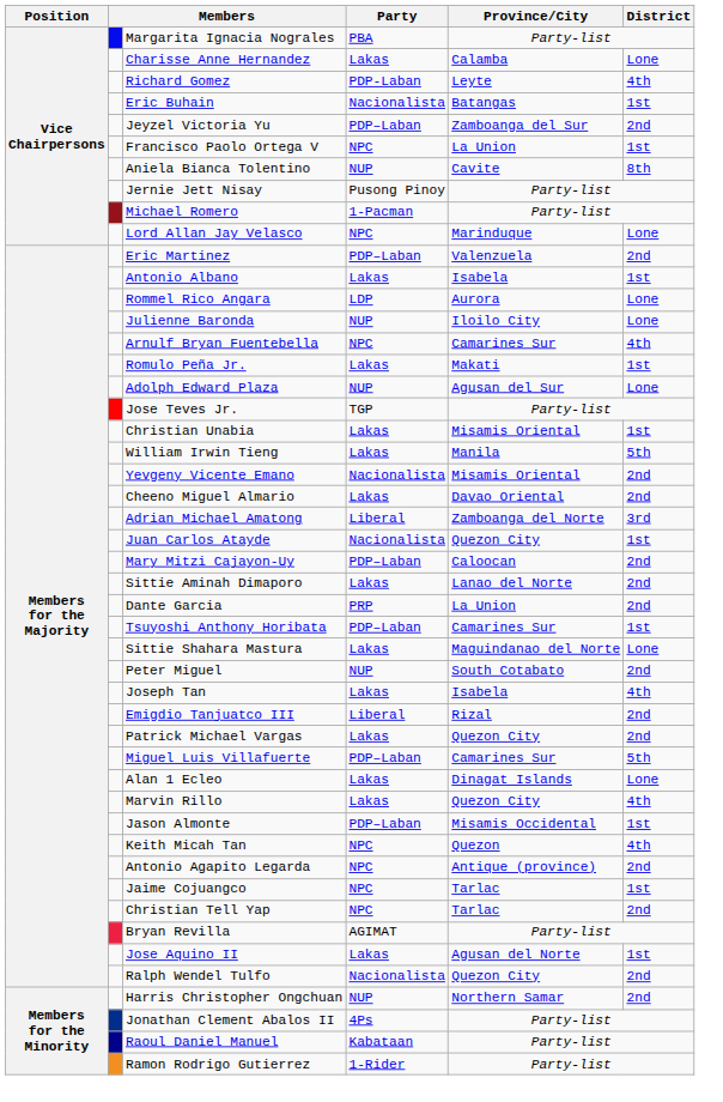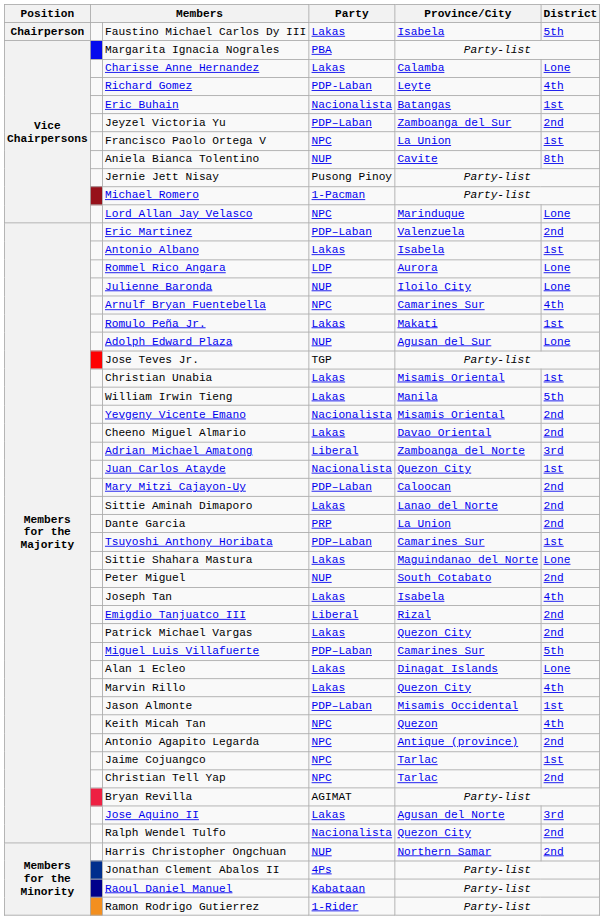 <table class="wikitable" style="font-size: 100%;">
 <tr>
 <th>Position</th>
 <th colspan="2">Members</th>
 <th>Party</th>
 <th>Province/City</th>
 <th>District</th>
+</tr>
+<tr>
+<th>Chairperson</th>
+<td></td>
+<td>Faustino Michael Carlos Dy III</td>
+<td><a href='#'>Lakas</a></td>
+<td><a href='#'>Isabela</a></td>
+<td><a href='#'>5th</a></td>
 </tr>
 <tr>
 <th rowspan="10">Vice<br>Chairpersons</th>
 <td bgcolor=#040BED> </td>
 <td>Margarita Ignacia Nograles</td>
 <td><a href='#'>PBA</a></td>
 <td align="center" colspan="2"><em>Party-list</em></td>
 </tr>
 <tr>
 <td></td>
 <td><a href='#'>Charisse Anne Hernandez</a></td>
 <td><a href='#'>Lakas</a></td>
 <td><a href='#'>Calamba</a></td>
 <td><a href='#'>Lone</a></td>
 </tr>
 <tr>
 <td></td>
 <td><a href='#'>Richard Gomez</a></td>
 <td><a href='#'>PDP-Laban</a></td>
 <td><a href='#'>Leyte</a></td>
 <td><a href='#'>4th</a></td>
 </tr>
 <tr>
 <td></td>
 <td><a href='#'>Eric Buhain</a></td>
 <td><a href='#'>Nacionalista</a></td>
 <td><a href='#'>Batangas</a></td>
 <td><a href='#'>1st</a></td>
 </tr>
 <tr>
 <td></td>
 <td>Jeyzel Victoria Yu</td>
 <td><a href='#'>PDP–Laban</a></td>
 <td><a href='#'>Zamboanga del Sur</a></td>
 <td><a href='#'>2nd</a></td>
 </tr>
 <tr>
 <td></td>
 <td>Francisco Paolo Ortega V</td>
 <td><a href='#'>NPC</a></td>
 <td><a href='#'>La Union</a></td>
 <td><a href='#'>1st</a></td>
 </tr>
 <tr>
 <td></td>
 <td>Aniela Bianca Tolentino</td>
 <td><a href='#'>NUP</a></td>
 <td><a href='#'>Cavite</a></td>
 <td><a href='#'>8th</a></td>
 </tr>
 <tr>
 <td></td>
 <td>Jernie Jett Nisay</td>
 <td>Pusong Pinoy</td>
 <td align="center" colspan="2"><em>Party-list</em></td>
 </tr>
 <tr>
 <td bgcolor=#97111A> </td>
 <td><a href='#'>Michael Romero</a></td>
 <td><a href='#'>1-Pacman</a></td>
 <td align="center" colspan="2"><em>Party-list</em></td>
 </tr>
 <tr>
 <td></td>
 <td><a href='#'>Lord Allan Jay Velasco</a></td>
 <td><a href='#'>NPC</a></td>
 <td><a href='#'>Marinduque</a></td>
 <td><a href='#'>Lone</a></td>
 </tr>
 <tr>
 <th rowspan="34">Members<br>for the<br>Majority</th>
 <td></td>
 <td><a href='#'>Eric Martinez</a></td>
 <td><a href='#'>PDP–Laban</a></td>
 <td><a href='#'>Valenzuela</a></td>
 <td><a href='#'>2nd</a></td>
 </tr>
 <tr>
 <td></td>
 <td><a href='#'>Antonio Albano</a></td>
 <td><a href='#'>Lakas</a></td>
 <td><a href='#'>Isabela</a></td>
 <td><a href='#'>1st</a></td>
 </tr>
 <tr>
 <td></td>
 <td><a href='#'>Rommel Rico Angara</a></td>
 <td><a href='#'>LDP</a></td>
 <td><a href='#'>Aurora</a></td>
 <td><a href='#'>Lone</a></td>
 </tr>
 <tr>
 <td></td>
 <td><a href='#'>Julienne Baronda</a></td>
 <td><a href='#'>NUP</a></td>
 <td><a href='#'>Iloilo City</a></td>
 <td><a href='#'>Lone</a></td>
 </tr>
 <tr>
 <td></td>
 <td><a href='#'>Arnulf Bryan Fuentebella</a></td>
 <td><a href='#'>NPC</a></td>
 <td><a href='#'>Camarines Sur</a></td>
 <td><a href='#'>4th</a></td>
 </tr>
 <tr>
 <td></td>
 <td><a href='#'>Romulo Peña Jr.</a></td>
 <td><a href='#'>Lakas</a></td>
 <td><a href='#'>Makati</a></td>
 <td><a href='#'>1st</a></td>
 </tr>
 <tr>
 <td></td>
 <td><a href='#'>Adolph Edward Plaza</a></td>
 <td><a href='#'>NUP</a></td>
 <td><a href='#'>Agusan del Sur</a></td>
 <td><a href='#'>Lone</a></td>
 </tr>
 <tr>
 <td bgcolor=#FE0102> </td>
 <td>Jose Teves Jr.</td>
 <td>TGP</td>
 <td align="center" colspan="2"><em>Party-list</em></td>
 </tr>
 <tr>
 <td></td>
 <td>Christian Unabia</td>
 <td><a href='#'>Lakas</a></td>
 <td><a href='#'>Misamis Oriental</a></td>
 <td><a href='#'>1st</a></td>
 </tr>
 <tr>
 <td></td>
 <td>William Irwin Tieng</td>
 <td><a href='#'>Lakas</a></td>
 <td><a href='#'>Manila</a></td>
 <td><a href='#'>5th</a></td>
 </tr>
 <tr>
 <td></td>
 <td><a href='#'>Yevgeny Vicente Emano</a></td>
 <td><a href='#'>Nacionalista</a></td>
 <td><a href='#'>Misamis Oriental</a></td>
 <td><a href='#'>2nd</a></td>
 </tr>
 <tr>
 <td></td>
 <td>Cheeno Miguel Almario</td>
 <td><a href='#'>Lakas</a></td>
 <td><a href='#'>Davao Oriental</a></td>
 <td><a href='#'>2nd</a></td>
 </tr>
 <tr>
 <td></td>
 <td><a href='#'>Adrian Michael Amatong</a></td>
 <td><a href='#'>Liberal</a></td>
 <td><a href='#'>Zamboanga del Norte</a></td>
 <td><a href='#'>3rd</a></td>
 </tr>
 <tr>
 <td></td>
 <td><a href='#'>Juan Carlos Atayde</a></td>
 <td><a href='#'>Nacionalista</a></td>
 <td><a href='#'>Quezon City</a></td>
 <td><a href='#'>1st</a></td>
 </tr>
 <tr>
 <td></td>
 <td><a href='#'>Mary Mitzi Cajayon-Uy</a></td>
 <td><a href='#'>PDP–Laban</a></td>
 <td><a href='#'>Caloocan</a></td>
 <td><a href='#'>2nd</a></td>
 </tr>
 <tr>
 <td></td>
 <td>Sittie Aminah Dimaporo</td>
 <td><a href='#'>Lakas</a></td>
 <td><a href='#'>Lanao del Norte</a></td>
 <td><a href='#'>2nd</a></td>
 </tr>
 <tr>
 <td></td>
 <td>Dante Garcia</td>
 <td><a href='#'>PRP</a></td>
 <td><a href='#'>La Union</a></td>
 <td><a href='#'>2nd</a></td>
 </tr>
 <tr>
 <td></td>
 <td><a href='#'>Tsuyoshi Anthony Horibata</a></td>
 <td><a href='#'>PDP–Laban</a></td>
 <td><a href='#'>Camarines Sur</a></td>
 <td><a href='#'>1st</a></td>
 </tr>
 <tr>
 <td></td>
 <td>Sittie Shahara Mastura</td>
 <td><a href='#'>Lakas</a></td>
 <td><a href='#'>Maguindanao del Norte</a></td>
 <td><a href='#'>Lone</a></td>
 </tr>
 <tr>
 <td></td>
 <td>Peter Miguel</td>
 <td><a href='#'>NUP</a></td>
 <td><a href='#'>South Cotabato</a></td>
 <td><a href='#'>2nd</a></td>
 </tr>
 <tr>
 <td></td>
 <td>Joseph Tan</td>
 <td><a href='#'>Lakas</a></td>
 <td><a href='#'>Isabela</a></td>
 <td><a href='#'>4th</a></td>
 </tr>
 <tr>
 <td></td>
 <td><a href='#'>Emigdio Tanjuatco III</a></td>
 <td><a href='#'>Liberal</a></td>
 <td><a href='#'>Rizal</a></td>
 <td><a href='#'>2nd</a></td>
 </tr>
 <tr>
 <td></td>
 <td>Patrick Michael Vargas</td>
 <td><a href='#'>Lakas</a></td>
 <td><a href='#'>Quezon City</a></td>
 <td><a href='#'>2nd</a></td>
 </tr>
 <tr>
 <td></td>
 <td><a href='#'>Miguel Luis Villafuerte</a></td>
 <td><a href='#'>PDP–Laban</a></td>
 <td><a href='#'>Camarines Sur</a></td>
 <td><a href='#'>5th</a></td>
 </tr>
 <tr>
 <td></td>
 <td>Alan 1 Ecleo</td>
 <td><a href='#'>Lakas</a></td>
 <td><a href='#'>Dinagat Islands</a></td>
 <td><a href='#'>Lone</a></td>
 </tr>
 <tr>
 <td></td>
 <td>Marvin Rillo</td>
 <td><a href='#'>Lakas</a></td>
 <td><a href='#'>Quezon City</a></td>
 <td><a href='#'>4th</a></td>
 </tr>
 <tr>
 <td></td>
 <td>Jason Almonte</td>
 <td><a href='#'>PDP–Laban</a></td>
 <td><a href='#'>Misamis Occidental</a></td>
 <td><a href='#'>1st</a></td>
 </tr>
 <tr>
 <td></td>
 <td>Keith Micah Tan</td>
 <td><a href='#'>NPC</a></td>
 <td><a href='#'>Quezon</a></td>
 <td><a href='#'>4th</a></td>
 </tr>
 <tr>
 <td></td>
 <td>Antonio Agapito Legarda</td>
 <td><a href='#'>NPC</a></td>
 <td><a href='#'>Antique (province)</a></td>
 <td><a href='#'>2nd</a></td>
 </tr>
 <tr>
 <td></td>
 <td>Jaime Cojuangco</td>
 <td><a href='#'>NPC</a></td>
 <td><a href='#'>Tarlac</a></td>
 <td><a href='#'>1st</a></td>
 </tr>
 <tr>
 <td></td>
 <td>Christian Tell Yap</td>
 <td><a href='#'>NPC</a></td>
 <td><a href='#'>Tarlac</a></td>
 <td><a href='#'>2nd</a></td>
 </tr>
 <tr>
 <td bgcolor=#EE2042> </td>
 <td>Bryan Revilla</td>
 <td>AGIMAT</td>
 <td align="center" colspan="2"><em>Party-list</em></td>
 </tr>
 <tr>
 <td></td>
 <td><a href='#'>Jose Aquino II</a></td>
 <td><a href='#'>Lakas</a></td>
 <td><a href='#'>Agusan del Norte</a></td>
-<td><a href='#'>1st</a></td>
+<td><a href='#'>3rd</a></td>
 </tr>
 <tr>
 <td></td>
 <td>Ralph Wendel Tulfo</td>
 <td><a href='#'>Nacionalista</a></td>
 <td><a href='#'>Quezon City</a></td>
 <td><a href='#'>2nd</a></td>
 </tr>
 <tr>
 <th rowspan="4">Members<br>for the<br>Minority</th>
 <td></td>
 <td>Harris Christopher Ongchuan</td>
 <td><a href='#'>NUP</a></td>
 <td><a href='#'>Northern Samar</a></td>
 <td><a href='#'>2nd</a></td>
 </tr>
 <tr>
 <td bgcolor=#002E8D> </td>
 <td>Jonathan Clement Abalos II</td>
 <td><a href='#'>4Ps</a></td>
 <td align="center" colspan="2"><em>Party-list</em></td>
 </tr>
 <tr>
 <td bgcolor=#00008b> </td>
 <td><a href='#'>Raoul Daniel Manuel</a></td>
 <td><a href='#'>Kabataan</a></td>
 <td align="center" colspan="2"><em>Party-list</em></td>
 </tr>
 <tr>
 <td bgcolor=#F38F1F> </td>
 <td>Ramon Rodrigo Gutierrez</td>
 <td><a href='#'>1-Rider</a></td>
 <td align="center" colspan="2"><em>Party-list</em></td>
 </tr>
 </table>
